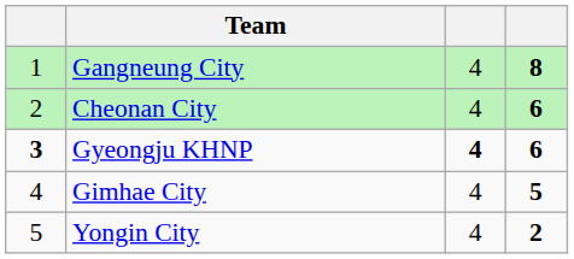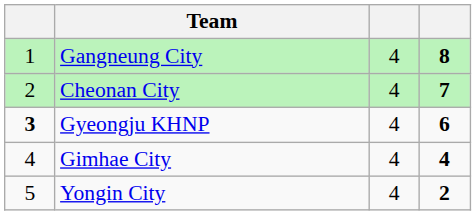 <table class="wikitable" style="text-align:center">
 <tr>
 <th width=30></th>
 <th width=225>Team</th>
 <th width=30></th>
 <th width=30></th>
 </tr>
 <tr bgcolor=#bbf3bb>
 <td>1</td>
 <td align=left><a href='#'>Gangneung City</a></td>
 <td>4</td>
 <td><strong>8</strong></td>
 </tr>
 <tr bgcolor=#bbf3bb>
 <td>2</td>
 <td align=left><a href='#'>Cheonan City</a></td>
 <td>4</td>
-<td><strong>6</strong></td>
+<td><strong>7</strong></td>
 </tr>
 <tr>
 <td><strong>3</strong></td>
 <td align=left><a href='#'>Gyeongju KHNP</a></td>
-<td><strong>4</strong></td>
+<td>4</td>
 <td><strong>6</strong></td>
 </tr>
 <tr>
 <td>4</td>
 <td align=left><a href='#'>Gimhae City</a></td>
 <td>4</td>
-<td><strong>5</strong></td>
+<td><strong>4</strong></td>
 </tr>
 <tr>
 <td>5</td>
 <td align=left><a href='#'>Yongin City</a></td>
 <td>4</td>
 <td><strong>2</strong></td>
 </tr>
 </table>
